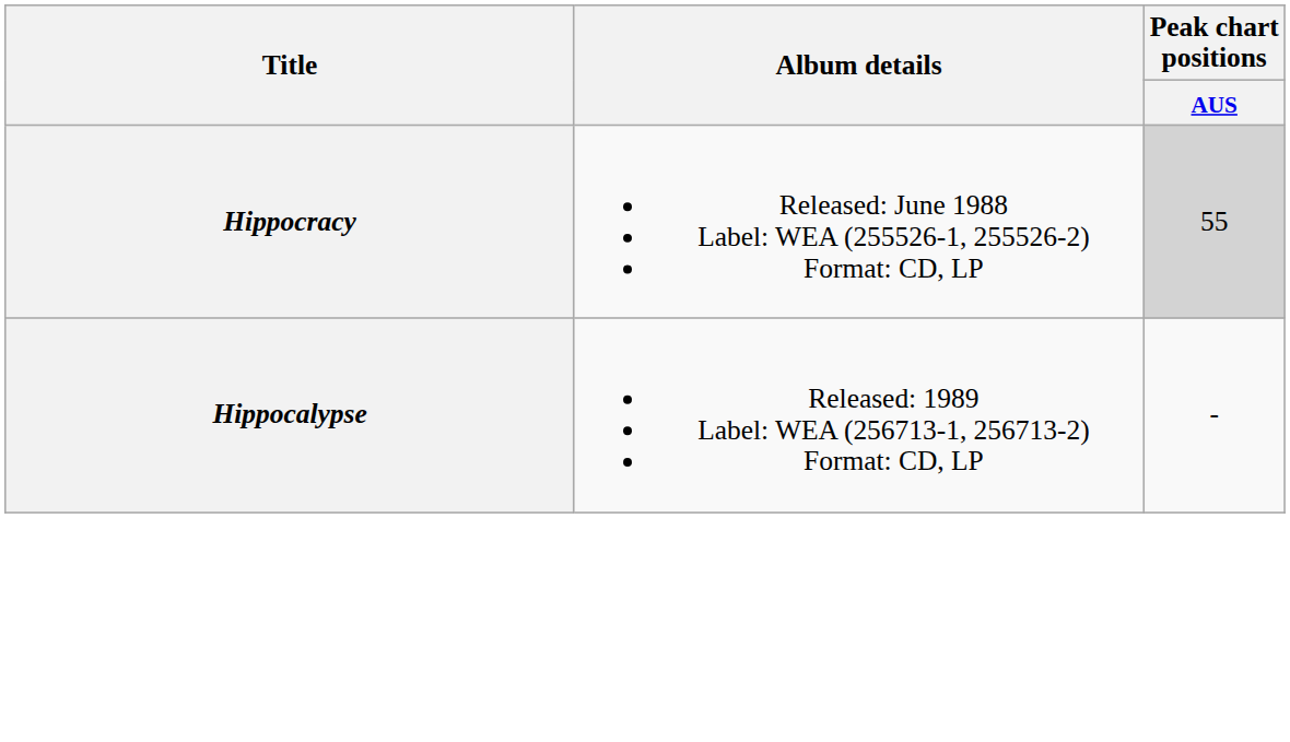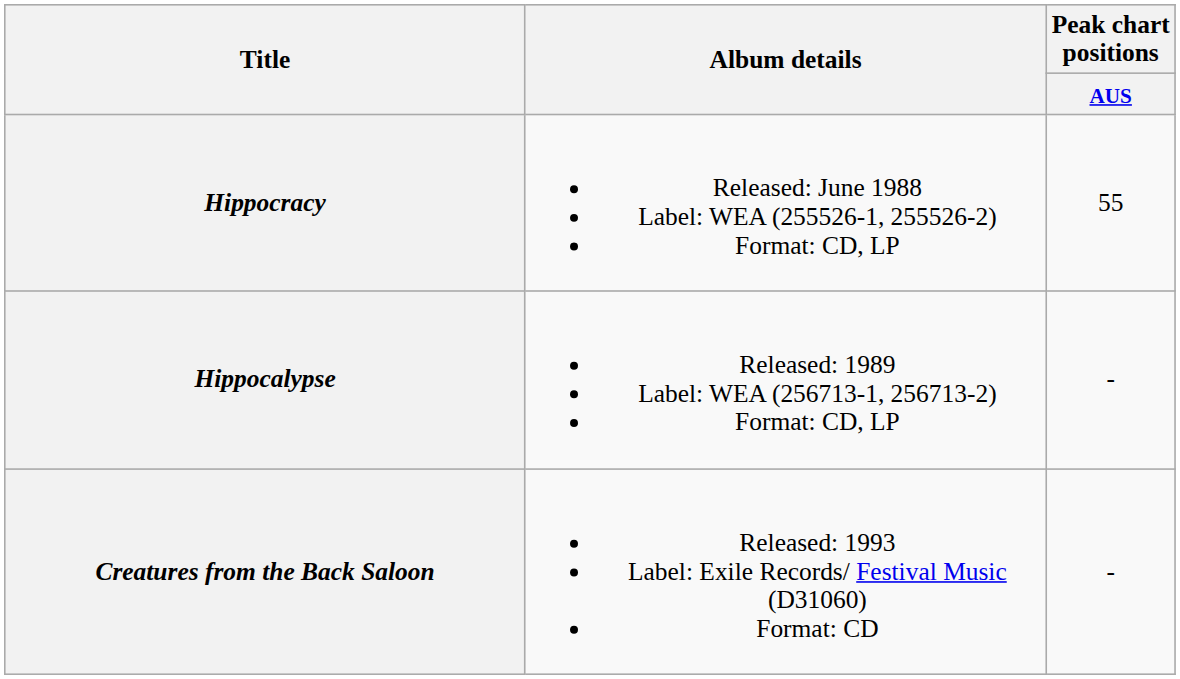 <table class="wikitable plainrowheaders" style="text-align:center;" border="1">
 <tr>
 <th scope="col" rowspan="2" style="width:20em;">Title</th>
 <th scope="col" rowspan="2" style="width:20em;">Album details</th>
 <th scope="col" colspan="1">Peak chart<br>positions</th>
 </tr>
 <tr>
 <th scope="col" style="text-align:center;"><small><a href='#'>AUS</a></small><br></th>
 </tr>
 <tr>
 <th scope="row"><em>Hippocracy</em></th>
 <td><br><ul><li>Released: June 1988</li><li>Label: WEA (255526-1, 255526-2)</li><li>Format: CD, LP</li></ul></td>
-<td style="background: lightgrey;">55</td>
+<td>55</td>
 </tr>
 <tr>
 <th scope="row"><em>Hippocalypse</em></th>
 <td><br><ul><li>Released: 1989</li><li>Label: WEA (256713-1, 256713-2)</li><li>Format: CD, LP</li></ul></td>
 <td>-</td>
 </tr>
+<tr>
+<th scope="row"><em>Creatures from the Back Saloon</em></th>
+<td><br><ul><li>Released: 1993</li><li>Label: Exile Records/ <a href='#'>Festival Music</a> (D31060)</li><li>Format: CD</li></ul></td>
+<td>-</td>
+</tr>
 </table>
